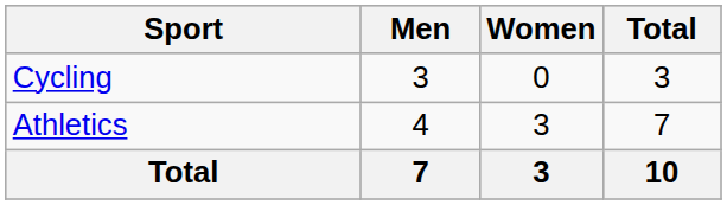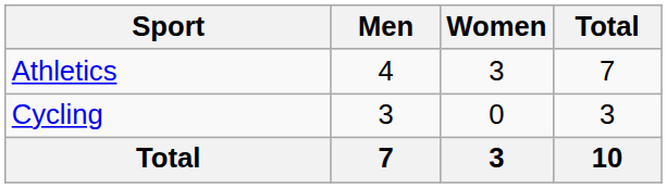 <table class="wikitable sortable" style="text-align:center;">
 <tr>
 <th width=180>Sport</th>
 <th width=55>Men</th>
 <th width=55>Women</th>
 <th width=55>Total</th>
 </tr>
 <tr>
+<td align=left><a href='#'>Athletics</a></td>
+<td>4</td>
+<td>3</td>
+<td>7</td>
+</tr>
+<tr>
 <td align=left><a href='#'>Cycling</a></td>
 <td>3</td>
 <td>0</td>
 <td>3</td>
-</tr>
-<tr>
-<td align=left><a href='#'>Athletics</a></td>
-<td>4</td>
-<td>3</td>
-<td>7</td>
 </tr>
 <tr>
 <th>Total</th>
 <th>7</th>
 <th>3</th>
 <th>10</th>
 </tr>
 </table>
